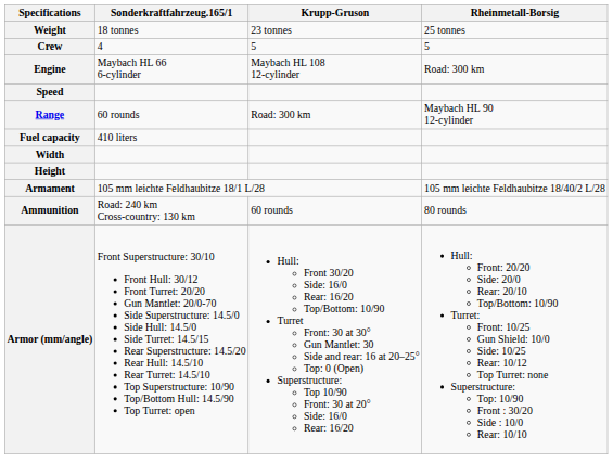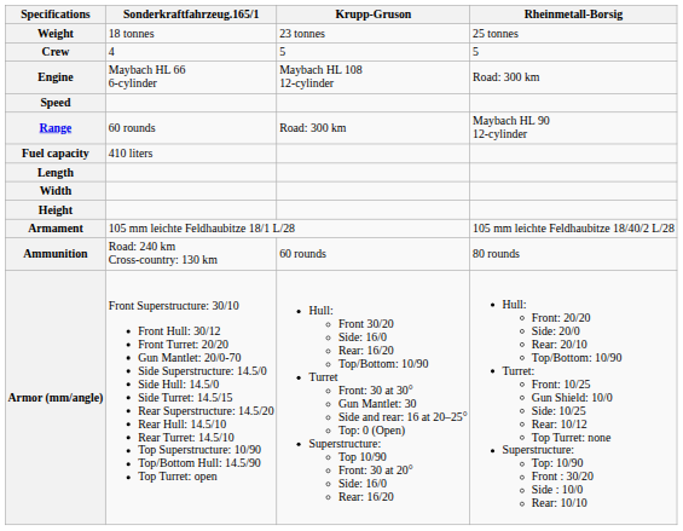 <table class="wikitable" align="center">
 <tr>
 <th>Specifications</th>
 <th>Sonderkraftfahrzeug.165/1</th>
 <th>Krupp-Gruson</th>
 <th>Rheinmetall-Borsig</th>
 </tr>
 <tr>
 <th>Weight</th>
 <td>18 tonnes</td>
 <td>23 tonnes</td>
 <td>25 tonnes</td>
 </tr>
 <tr>
 <th>Crew</th>
 <td>4</td>
 <td>5</td>
 <td>5</td>
 </tr>
 <tr>
 <th>Engine</th>
 <td>Maybach HL 66<br>6-cylinder<br></td>
 <td>Maybach HL 108<br>12-cylinder<br></td>
 <td>Road: 300 km</td>
 </tr>
 <tr>
 <th>Speed</th>
 <td></td>
 <td></td>
 <td></td>
 </tr>
 <tr>
 <th><a href='#'>Range</a></th>
 <td>60 rounds</td>
 <td>Road: 300 km</td>
 <td>Maybach HL 90<br>12-cylinder<br></td>
 </tr>
 <tr>
 <th>Fuel capacity</th>
 <td>410 liters</td>
 <td></td>
 <td></td>
 </tr>
 <tr>
+<th>Length</th>
+<td></td>
+<td></td>
+<td></td>
+</tr>
+<tr>
 <th>Width</th>
 <td></td>
 <td></td>
 <td></td>
 </tr>
 <tr>
 <th>Height</th>
 <td></td>
 <td></td>
 <td></td>
 </tr>
 <tr>
 <th>Armament</th>
 <td colspan="2">105 mm leichte Feldhaubitze 18/1 L/28</td>
 <td>105 mm leichte Feldhaubitze 18/40/2 L/28</td>
 </tr>
 <tr>
 <th>Ammunition</th>
 <td>Road: 240 km<br>Cross-country: 130 km</td>
 <td>60 rounds</td>
 <td>80 rounds</td>
 </tr>
 <tr>
 <th>Armor (mm/angle)</th>
 <td>Front Superstructure: 30/10<br><ul><li>Front Hull: 30/12</li><li>Front Turret: 20/20</li><li>Gun Mantlet: 20/0-70</li><li>Side Superstructure: 14.5/0</li><li>Side Hull: 14.5/0</li><li>Side Turret: 14.5/15</li><li>Rear Superstructure: 14.5/20</li><li>Rear Hull: 14.5/10</li><li>Rear Turret: 14.5/10</li><li>Top Superstructure: 10/90</li><li>Top/Bottom Hull: 14.5/90</li><li>Top Turret: open</li></ul></td>
 <td><br><ul><li>Hull:<ul><li>Front 30/20</li><li>Side: 16/0</li><li>Rear: 16/20</li><li>Top/Bottom: 10/90</li></ul></li><li>Turret<ul><li>Front: 30 at 30°</li><li>Gun Mantlet: 30</li><li>Side and rear: 16 at 20–25°</li><li>Top: 0 (Open)</li></ul></li><li>Superstructure:<ul><li>Top 10/90</li><li>Front: 30 at 20°</li><li>Side: 16/0</li><li>Rear: 16/20</li></ul></li></ul></td>
 <td><br><ul><li>Hull:<ul><li>Front: 20/20</li><li>Side: 20/0</li><li>Rear: 20/10</li><li>Top/Bottom: 10/90</li></ul></li><li>Turret:<ul><li>Front: 10/25</li><li>Gun Shield: 10/0</li><li>Side: 10/25</li><li>Rear: 10/12</li><li>Top Turret: none</li></ul></li><li>Superstructure:<ul><li>Top: 10/90</li><li>Front : 30/20</li><li>Side : 10/0</li><li>Rear: 10/10</li></ul></li></ul></td>
 </tr>
 </table>
